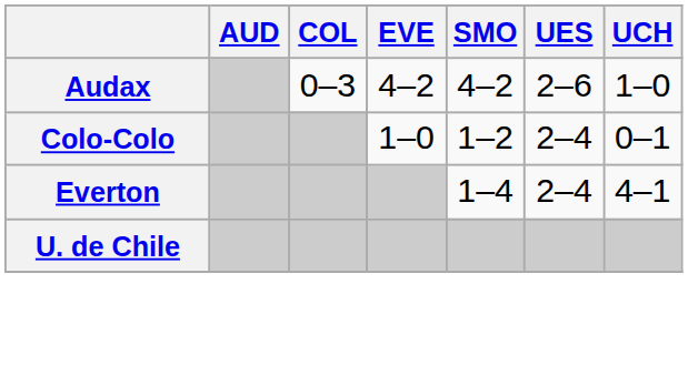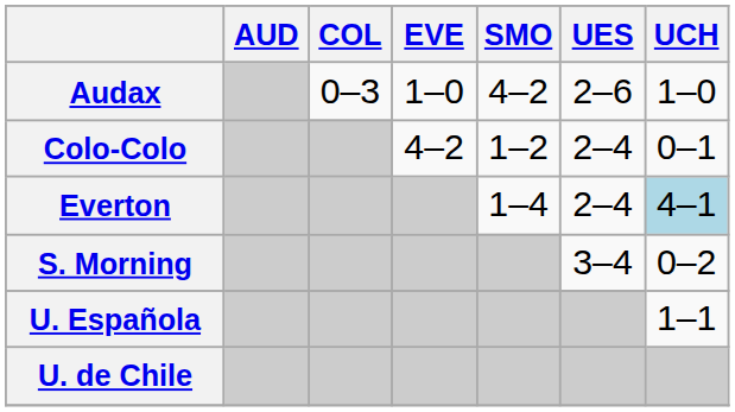 <table class="wikitable" style="text-align:center">
 <tr>
 <th width="90"> </th>
 <th width="30"><small><a href='#'>AUD</a></small></th>
 <th width="30"><small><a href='#'>COL</a></small></th>
 <th width="30"><small><a href='#'>EVE</a></small></th>
 <th width="30"><small><a href='#'>SMO</a></small></th>
 <th width="30"><small><a href='#'>UES</a></small></th>
 <th width="30"><small><a href='#'>UCH</a></small></th>
 </tr>
 <tr>
 <th><small><a href='#'>Audax</a></small></th>
 <td bgcolor="#CCCCCC"></td>
 <td>0–3</td>
-<td>4–2</td>
+<td>1–0</td>
 <td>4–2</td>
 <td>2–6</td>
 <td>1–0</td>
 </tr>
 <tr>
 <th><small><a href='#'>Colo-Colo</a></small></th>
 <td bgcolor="#CCCCCC"></td>
 <td bgcolor="#CCCCCC"></td>
-<td>1–0</td>
+<td>4–2</td>
 <td>1–2</td>
 <td>2–4</td>
 <td>0–1</td>
 </tr>
 <tr>
 <th><small><a href='#'>Everton</a></small></th>
 <td bgcolor="#CCCCCC"></td>
 <td bgcolor="#CCCCCC"></td>
 <td bgcolor="#CCCCCC"></td>
 <td>1–4</td>
 <td>2–4</td>
-<td>4–1</td>
+<td style="background: lightblue;">4–1</td>
+</tr>
+<tr>
+<th><small><a href='#'>S. Morning</a></small></th>
+<td bgcolor="#CCCCCC"></td>
+<td bgcolor="#CCCCCC"></td>
+<td bgcolor="#CCCCCC"></td>
+<td bgcolor="#CCCCCC"></td>
+<td>3–4</td>
+<td>0–2</td>
+</tr>
+<tr>
+<th><small><a href='#'>U. Española</a></small></th>
+<td bgcolor="#CCCCCC"></td>
+<td bgcolor="#CCCCCC"></td>
+<td bgcolor="#CCCCCC"></td>
+<td bgcolor="#CCCCCC"></td>
+<td bgcolor="#CCCCCC"></td>
+<td>1–1</td>
 </tr>
 <tr>
 <th><small><a href='#'>U. de Chile</a></small></th>
 <td bgcolor="#CCCCCC"></td>
 <td bgcolor="#CCCCCC"></td>
 <td bgcolor="#CCCCCC"></td>
 <td bgcolor="#CCCCCC"></td>
 <td bgcolor="#CCCCCC"></td>
 <td bgcolor="#CCCCCC"></td>
 </tr>
 <tr>
 </tr>
 </table>
